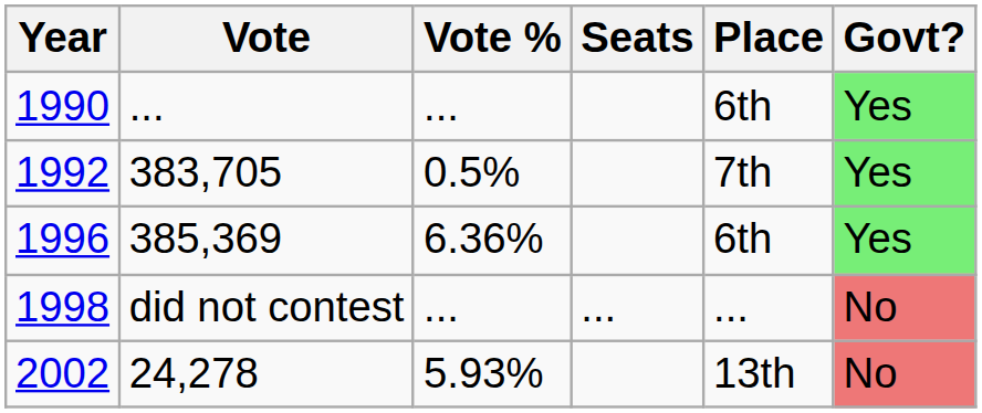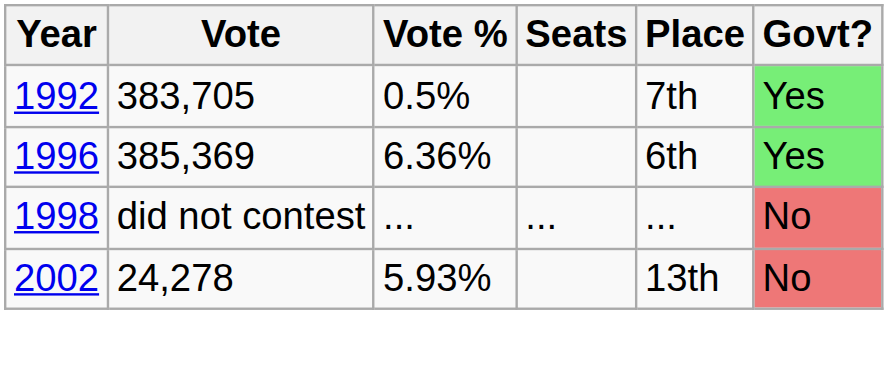 <table class="wikitable">
 <tr>
 <th>Year</th>
 <th>Vote</th>
 <th>Vote %</th>
 <th>Seats</th>
 <th>Place</th>
 <th>Govt?</th>
-</tr>
-<tr>
-<td><a href='#'>1990</a></td>
-<td>...</td>
-<td>...</td>
-<td></td>
-<td>6th</td>
-<td style="background-color:#77EE77">Yes</td>
 </tr>
 <tr>
 <td><a href='#'>1992</a></td>
 <td>383,705</td>
 <td>0.5%</td>
 <td></td>
 <td>7th</td>
 <td style="background-color:#77EE77">Yes</td>
 </tr>
 <tr>
 <td><a href='#'>1996</a></td>
 <td>385,369</td>
 <td>6.36%</td>
 <td></td>
 <td>6th</td>
 <td style="background-color:#77EE77">Yes</td>
 </tr>
 <tr>
 <td><a href='#'>1998</a></td>
 <td>did not contest</td>
 <td>...</td>
 <td>...</td>
 <td>...</td>
 <td style="background-color:#EE7777">No</td>
 </tr>
 <tr>
 <td><a href='#'>2002</a></td>
 <td>24,278</td>
 <td>5.93%</td>
 <td></td>
 <td>13th</td>
 <td style="background-color:#EE7777">No</td>
 </tr>
 </table>
